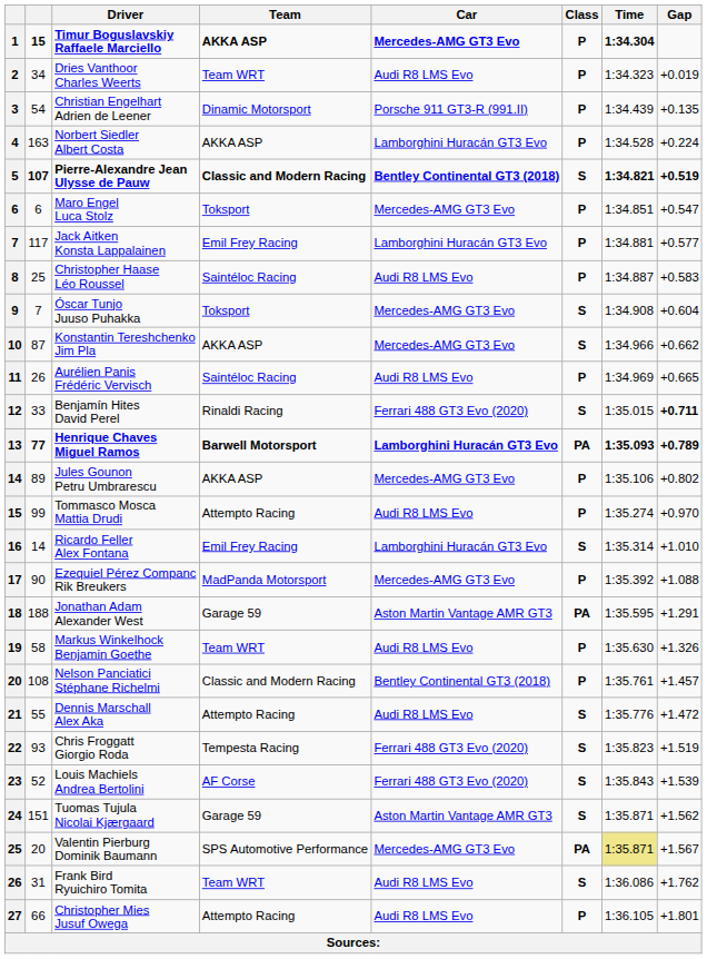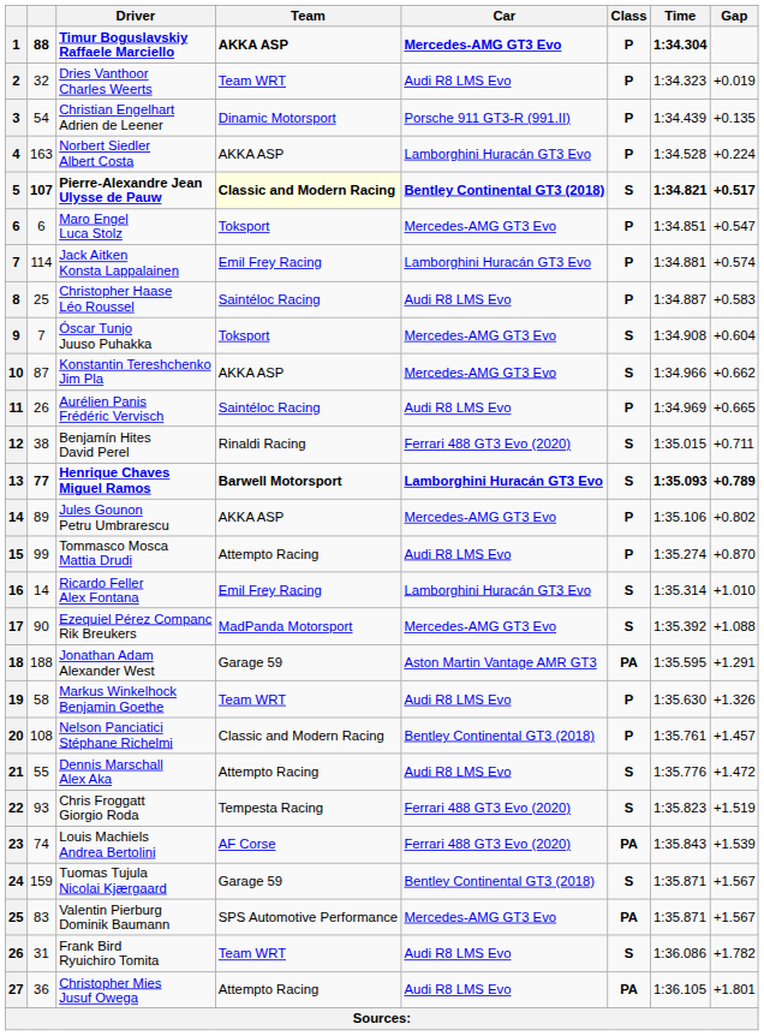 <table class="wikitable" style="font-size: 85%">
 <tr>
 <th></th>
 <th></th>
 <th>Driver</th>
 <th>Team</th>
 <th>Car</th>
 <th>Class</th>
 <th>Time</th>
 <th>Gap</th>
 </tr>
 <tr style="font-weight:bold">
 <th>1</th>
-<td align=center>15</td>
+<td align=center>88</td>
 <td> <a href='#'>Timur Boguslavskiy</a><br> <a href='#'>Raffaele Marciello</a></td>
 <td> AKKA ASP</td>
 <td><a href='#'>Mercedes-AMG GT3 Evo</a></td>
 <td align=center><strong><span>P</span></strong></td>
 <td>1:34.304</td>
 <td></td>
 </tr>
 <tr>
 <th>2</th>
-<td align=center>34</td>
+<td align=center>32</td>
 <td> <a href='#'>Dries Vanthoor</a><br> <a href='#'>Charles Weerts</a></td>
 <td> <a href='#'>Team WRT</a></td>
 <td><a href='#'>Audi R8 LMS Evo</a></td>
 <td align=center><strong><span>P</span></strong></td>
 <td>1:34.323</td>
 <td>+0.019</td>
 </tr>
 <tr>
 <th>3</th>
 <td align=center>54</td>
 <td> <a href='#'>Christian Engelhart</a><br> Adrien de Leener</td>
 <td> <a href='#'>Dinamic Motorsport</a></td>
 <td><a href='#'>Porsche 911 GT3-R (991.II)</a></td>
 <td align=center><strong><span>P</span></strong></td>
 <td>1:34.439</td>
 <td>+0.135</td>
 </tr>
 <tr>
 <th>4</th>
 <td align=center>163</td>
 <td> <a href='#'>Norbert Siedler</a><br> <a href='#'>Albert Costa</a></td>
 <td> AKKA ASP</td>
 <td><a href='#'>Lamborghini Huracán GT3 Evo</a></td>
 <td align=center><strong><span>P</span></strong></td>
 <td>1:34.528</td>
 <td>+0.224</td>
 </tr>
 <tr style="font-weight:bold">
 <th>5</th>
 <td align=center>107</td>
 <td> Pierre-Alexandre Jean<br> <a href='#'>Ulysse de Pauw</a></td>
-<td> Classic and Modern Racing</td>
+<td style="background: lightyellow;"> Classic and Modern Racing</td>
 <td><a href='#'>Bentley Continental GT3 (2018)</a></td>
 <td align=center><strong><span>S</span></strong></td>
 <td>1:34.821</td>
-<td>+0.519</td>
+<td>+0.517</td>
 </tr>
 <tr>
 <th>6</th>
 <td align=center>6</td>
 <td> <a href='#'>Maro Engel</a><br> <a href='#'>Luca Stolz</a></td>
 <td> <a href='#'>Toksport</a></td>
 <td><a href='#'>Mercedes-AMG GT3 Evo</a></td>
 <td align=center><strong><span>P</span></strong></td>
 <td>1:34.851</td>
 <td>+0.547</td>
 </tr>
 <tr>
 <th>7</th>
-<td align=center>117</td>
+<td align=center>114</td>
 <td> <a href='#'>Jack Aitken</a><br> <a href='#'>Konsta Lappalainen</a></td>
 <td> <a href='#'>Emil Frey Racing</a></td>
 <td><a href='#'>Lamborghini Huracán GT3 Evo</a></td>
 <td align=center><strong><span>P</span></strong></td>
 <td>1:34.881</td>
-<td>+0.577</td>
+<td>+0.574</td>
 </tr>
 <tr>
 <th>8</th>
 <td align=center>25</td>
 <td> <a href='#'>Christopher Haase</a><br> <a href='#'>Léo Roussel</a></td>
 <td> <a href='#'>Saintéloc Racing</a></td>
 <td><a href='#'>Audi R8 LMS Evo</a></td>
 <td align=center><strong><span>P</span></strong></td>
 <td>1:34.887</td>
 <td>+0.583</td>
 </tr>
 <tr>
 <th>9</th>
 <td align=center>7</td>
 <td> <a href='#'>Óscar Tunjo</a><br> Juuso Puhakka</td>
 <td> <a href='#'>Toksport</a></td>
 <td><a href='#'>Mercedes-AMG GT3 Evo</a></td>
 <td align=center><strong><span>S</span></strong></td>
 <td>1:34.908</td>
 <td>+0.604</td>
 </tr>
 <tr>
 <th>10</th>
 <td align=center>87</td>
 <td> <a href='#'>Konstantin Tereshchenko</a><br> <a href='#'>Jim Pla</a></td>
 <td> AKKA ASP</td>
 <td><a href='#'>Mercedes-AMG GT3 Evo</a></td>
 <td align=center><strong><span>S</span></strong></td>
 <td>1:34.966</td>
 <td>+0.662</td>
 </tr>
 <tr>
 <th>11</th>
 <td align=center>26</td>
 <td> <a href='#'>Aurélien Panis</a><br> <a href='#'>Frédéric Vervisch</a></td>
 <td> <a href='#'>Saintéloc Racing</a></td>
 <td><a href='#'>Audi R8 LMS Evo</a></td>
 <td align=center><strong><span>P</span></strong></td>
 <td>1:34.969</td>
 <td>+0.665</td>
 </tr>
 <tr>
 <th>12</th>
-<td align=center>33</td>
+<td align=center>38</td>
 <td> Benjamín Hites<br> David Perel</td>
 <td> Rinaldi Racing</td>
 <td><a href='#'>Ferrari 488 GT3 Evo (2020)</a></td>
 <td align=center><strong><span>S</span></strong></td>
 <td>1:35.015</td>
-<td><strong>+0.711</strong></td>
+<td>+0.711</td>
 </tr>
 <tr style="font-weight:bold">
 <th>13</th>
 <td align=center>77</td>
 <td> <a href='#'>Henrique Chaves</a><br> <a href='#'>Miguel Ramos</a></td>
 <td> Barwell Motorsport</td>
 <td><a href='#'>Lamborghini Huracán GT3 Evo</a></td>
-<td align=center><strong><span>PA</span></strong></td>
+<td align=center><strong><span>S</span></strong></td>
 <td>1:35.093</td>
 <td>+0.789</td>
 </tr>
 <tr>
 <th>14</th>
 <td align=center>89</td>
 <td> <a href='#'>Jules Gounon</a><br> Petru Umbrarescu</td>
 <td> AKKA ASP</td>
 <td><a href='#'>Mercedes-AMG GT3 Evo</a></td>
 <td align=center><strong><span>P</span></strong></td>
 <td>1:35.106</td>
 <td>+0.802</td>
 </tr>
 <tr>
 <th>15</th>
 <td align=center>99</td>
 <td> Tommasco Mosca<br> <a href='#'>Mattia Drudi</a></td>
 <td> Attempto Racing</td>
 <td><a href='#'>Audi R8 LMS Evo</a></td>
 <td align=center><strong><span>P</span></strong></td>
 <td>1:35.274</td>
-<td>+0.970</td>
+<td>+0.870</td>
 </tr>
 <tr>
 <th>16</th>
 <td align=center>14</td>
 <td> <a href='#'>Ricardo Feller</a><br> <a href='#'>Alex Fontana</a></td>
 <td> <a href='#'>Emil Frey Racing</a></td>
 <td><a href='#'>Lamborghini Huracán GT3 Evo</a></td>
 <td align=center><strong><span>S</span></strong></td>
 <td>1:35.314</td>
 <td>+1.010</td>
 </tr>
 <tr>
 <th>17</th>
 <td align=center>90</td>
 <td> <a href='#'>Ezequiel Pérez Companc</a><br> Rik Breukers</td>
 <td> <a href='#'>MadPanda Motorsport</a></td>
 <td><a href='#'>Mercedes-AMG GT3 Evo</a></td>
-<td align=center><strong><span>P</span></strong></td>
+<td align=center><strong><span>S</span></strong></td>
 <td>1:35.392</td>
 <td>+1.088</td>
 </tr>
 <tr>
 <th>18</th>
 <td align=center>188</td>
 <td> <a href='#'>Jonathan Adam</a><br> Alexander West</td>
 <td> Garage 59</td>
 <td><a href='#'>Aston Martin Vantage AMR GT3</a></td>
 <td align=center><strong><span>PA</span></strong></td>
 <td>1:35.595</td>
 <td>+1.291</td>
 </tr>
 <tr>
 <th>19</th>
 <td align=center>58</td>
 <td> <a href='#'>Markus Winkelhock</a><br> <a href='#'>Benjamin Goethe</a></td>
 <td> <a href='#'>Team WRT</a></td>
 <td><a href='#'>Audi R8 LMS Evo</a></td>
 <td align=center><strong><span>P</span></strong></td>
 <td>1:35.630</td>
 <td>+1.326</td>
 </tr>
 <tr>
 <th>20</th>
 <td align=center>108</td>
 <td> <a href='#'>Nelson Panciatici</a><br> <a href='#'>Stéphane Richelmi</a></td>
 <td> Classic and Modern Racing</td>
 <td><a href='#'>Bentley Continental GT3 (2018)</a></td>
 <td align=center><strong><span>P</span></strong></td>
 <td>1:35.761</td>
 <td>+1.457</td>
 </tr>
 <tr>
 <th>21</th>
 <td align=center>55</td>
 <td> <a href='#'>Dennis Marschall</a><br> <a href='#'>Alex Aka</a></td>
 <td> Attempto Racing</td>
 <td><a href='#'>Audi R8 LMS Evo</a></td>
 <td align=center><strong><span>S</span></strong></td>
 <td>1:35.776</td>
 <td>+1.472</td>
 </tr>
 <tr>
 <th>22</th>
 <td align=center>93</td>
 <td> Chris Froggatt<br> Giorgio Roda</td>
 <td> Tempesta Racing</td>
 <td><a href='#'>Ferrari 488 GT3 Evo (2020)</a></td>
 <td align=center><strong><span>S</span></strong></td>
 <td>1:35.823</td>
 <td>+1.519</td>
 </tr>
 <tr>
 <th>23</th>
-<td align=center>52</td>
+<td align=center>74</td>
 <td> Louis Machiels<br> <a href='#'>Andrea Bertolini</a></td>
 <td> <a href='#'>AF Corse</a></td>
 <td><a href='#'>Ferrari 488 GT3 Evo (2020)</a></td>
-<td align=center><strong><span>S</span></strong></td>
+<td align=center><strong><span>PA</span></strong></td>
 <td>1:35.843</td>
 <td>+1.539</td>
 </tr>
 <tr>
 <th>24</th>
-<td align=center>151</td>
+<td align=center>159</td>
 <td> Tuomas Tujula<br> <a href='#'>Nicolai Kjærgaard</a></td>
 <td> Garage 59</td>
-<td><a href='#'>Aston Martin Vantage AMR GT3</a></td>
+<td><a href='#'>Bentley Continental GT3 (2018)</a></td>
 <td align=center><strong><span>S</span></strong></td>
 <td>1:35.871</td>
-<td>+1.562</td>
+<td>+1.567</td>
 </tr>
 <tr>
 <th>25</th>
-<td align=center>20</td>
+<td align=center>83</td>
 <td> Valentin Pierburg<br> Dominik Baumann</td>
 <td> SPS Automotive Performance</td>
 <td><a href='#'>Mercedes-AMG GT3 Evo</a></td>
 <td align=center><strong><span>PA</span></strong></td>
-<td style="background: khaki;">1:35.871</td>
+<td>1:35.871</td>
 <td>+1.567</td>
 </tr>
 <tr>
 <th>26</th>
 <td align=center>31</td>
 <td> Frank Bird<br> Ryuichiro Tomita</td>
 <td> <a href='#'>Team WRT</a></td>
 <td><a href='#'>Audi R8 LMS Evo</a></td>
 <td align=center><strong><span>S</span></strong></td>
 <td>1:36.086</td>
-<td>+1.762</td>
+<td>+1.782</td>
 </tr>
 <tr>
 <th>27</th>
-<td align=center>66</td>
+<td align=center>36</td>
 <td> <a href='#'>Christopher Mies</a><br> <a href='#'>Jusuf Owega</a></td>
 <td> Attempto Racing</td>
 <td><a href='#'>Audi R8 LMS Evo</a></td>
-<td align=center><strong><span>P</span></strong></td>
+<td align=center><strong><span>PA</span></strong></td>
 <td>1:36.105</td>
 <td>+1.801</td>
 </tr>
 <tr>
 <th colspan=8>Sources:</th>
 </tr>
 </table>
